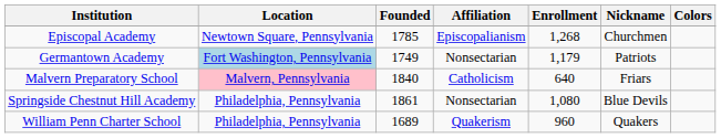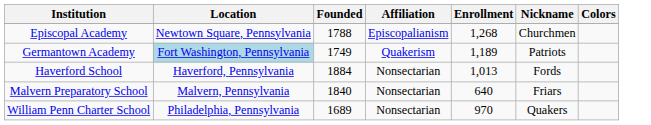 <table class="wikitable sortable" style="text-align: center;">
 <tr>
 <th scope="col">Institution</th>
 <th scope="col">Location</th>
 <th scope="col">Founded</th>
 <th scope="col">Affiliation</th>
 <th scope="col">Enrollment</th>
 <th scope="col">Nickname</th>
 <th class="unsortable" scope="col">Colors</th>
 </tr>
 <tr>
 </tr>
 <tr>
 <td><a href='#'>Episcopal Academy</a></td>
 <td><a href='#'>Newtown Square, Pennsylvania</a></td>
-<td>1785</td>
+<td>1788</td>
 <td><a href='#'>Episcopalianism</a></td>
 <td>1,268</td>
 <td>Churchmen</td>
 <td> </td>
 </tr>
 <tr>
 <td><a href='#'>Germantown Academy</a></td>
 <td style="background: lightblue;"><a href='#'>Fort Washington, Pennsylvania</a></td>
 <td>1749</td>
-<td>Nonsectarian</td>
-<td>1,179</td>
+<td><a href='#'>Quakerism</a></td>
+<td>1,189</td>
 <td>Patriots</td>
 <td> </td>
 </tr>
 <tr>
-<td><a href='#'>Malvern Preparatory School</a></td>
-<td style="background: pink;"><a href='#'>Malvern, Pennsylvania</a></td>
-<td>1840</td>
-<td><a href='#'>Catholicism</a></td>
-<td>640</td>
-<td>Friars</td>
+<td><a href='#'>Haverford School</a></td>
+<td><a href='#'>Haverford, Pennsylvania</a></td>
+<td>1884</td>
+<td>Nonsectarian</td>
+<td>1,013</td>
+<td>Fords</td>
 <td> </td>
 </tr>
 <tr>
-<td><a href='#'>Springside Chestnut Hill Academy</a></td>
-<td><a href='#'>Philadelphia, Pennsylvania</a></td>
-<td>1861</td>
+<td><a href='#'>Malvern Preparatory School</a></td>
+<td><a href='#'>Malvern, Pennsylvania</a></td>
+<td>1840</td>
 <td>Nonsectarian</td>
-<td>1,080</td>
-<td>Blue Devils</td>
+<td>640</td>
+<td>Friars</td>
 <td> </td>
 </tr>
 <tr>
 <td><a href='#'>William Penn Charter School</a></td>
 <td><a href='#'>Philadelphia, Pennsylvania</a></td>
 <td>1689</td>
-<td><a href='#'>Quakerism</a></td>
-<td>960</td>
+<td>Nonsectarian</td>
+<td>970</td>
 <td>Quakers</td>
 <td> </td>
 </tr>
 </table>
